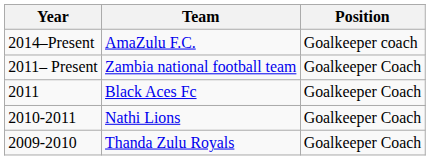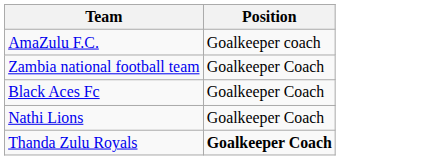 <table class="wikitable">
 <tr>
-<th>Year</th>
 <th>Team</th>
 <th>Position</th>
 </tr>
 <tr>
-<td>2014–Present</td>
 <td><a href='#'>AmaZulu F.C.</a></td>
 <td>Goalkeeper coach</td>
 </tr>
 <tr>
-<td>2011– Present</td>
 <td><a href='#'>Zambia national football team</a></td>
 <td>Goalkeeper Coach</td>
 </tr>
 <tr>
-<td>2011</td>
 <td><a href='#'>Black Aces Fc</a></td>
 <td>Goalkeeper Coach</td>
 </tr>
 <tr>
-<td>2010-2011</td>
 <td><a href='#'>Nathi Lions</a></td>
 <td>Goalkeeper Coach</td>
 </tr>
 <tr>
-<td>2009-2010</td>
 <td><a href='#'>Thanda Zulu Royals</a></td>
-<td>Goalkeeper Coach</td>
+<td><strong>Goalkeeper Coach</strong></td>
 </tr>
 </table>
